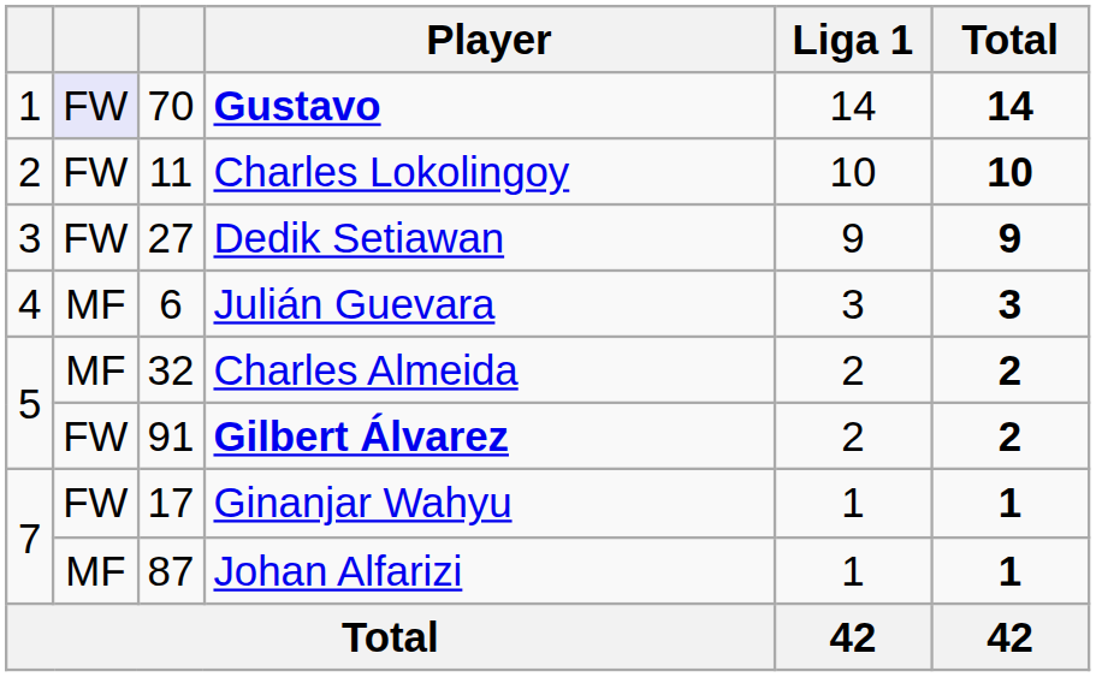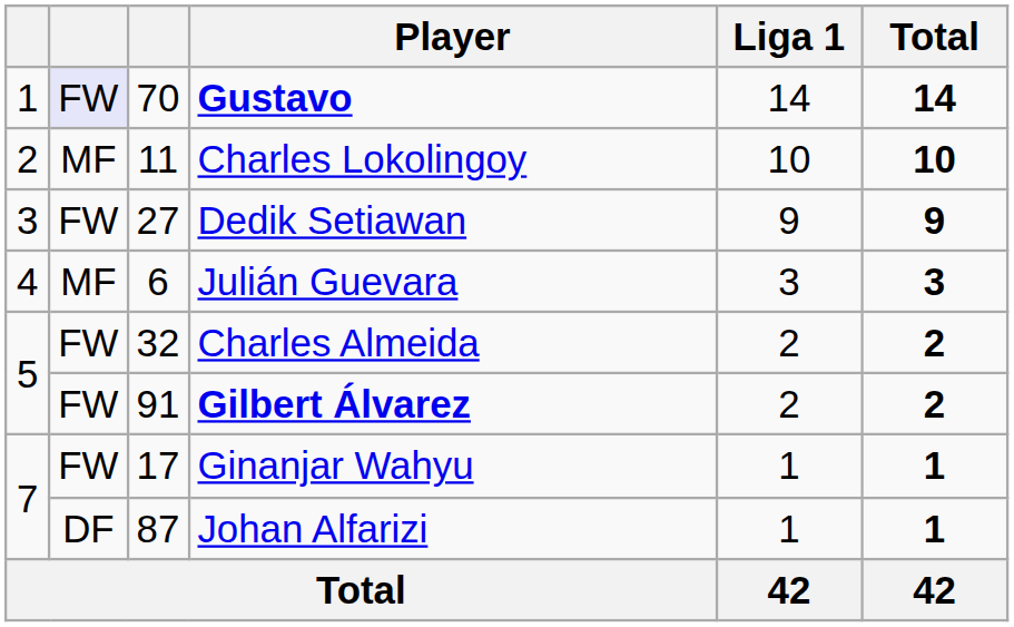 <table class="wikitable sortable" style="font-size: 95%; text-align: center;">
 <tr>
 <th width=10></th>
 <th width=10></th>
 <th width=10></th>
 <th width=200>Player</th>
 <th width=50>Liga 1</th>
 <th width=50>Total</th>
 </tr>
 <tr>
 <td>1</td>
 <td style="background: lavender;">FW</td>
 <td>70</td>
 <td align=left> <strong><a href='#'>Gustavo</a></strong></td>
 <td>14</td>
 <td><strong>14</strong></td>
 </tr>
 <tr>
 <td>2</td>
-<td>FW</td>
+<td>MF</td>
 <td>11</td>
 <td align=left> <a href='#'>Charles Lokolingoy</a></td>
 <td>10</td>
 <td><strong>10</strong></td>
 </tr>
 <tr>
 <td>3</td>
 <td>FW</td>
 <td>27</td>
 <td align=left> <a href='#'>Dedik Setiawan</a></td>
 <td>9</td>
 <td><strong>9</strong></td>
 </tr>
 <tr>
 <td>4</td>
 <td>MF</td>
 <td>6</td>
 <td align=left> <a href='#'>Julián Guevara</a></td>
 <td>3</td>
 <td><strong>3</strong></td>
 </tr>
 <tr>
 <td rowspan="2">5</td>
-<td>MF</td>
+<td>FW</td>
 <td>32</td>
 <td align=left> <a href='#'>Charles Almeida</a></td>
 <td>2</td>
 <td><strong>2</strong></td>
 </tr>
 <tr>
 <td>FW</td>
 <td>91</td>
 <td align=left> <strong><a href='#'>Gilbert Álvarez</a></strong></td>
 <td>2</td>
 <td><strong>2</strong></td>
 </tr>
 <tr>
 <td rowspan="2">7</td>
 <td>FW</td>
 <td>17</td>
 <td align=left> <a href='#'>Ginanjar Wahyu</a></td>
 <td>1</td>
 <td><strong>1</strong></td>
 </tr>
 <tr>
-<td>MF</td>
+<td>DF</td>
 <td>87</td>
 <td align=left> <a href='#'>Johan Alfarizi</a></td>
 <td>1</td>
 <td><strong>1</strong></td>
 </tr>
 <tr>
 <th colspan=4>Total</th>
 <th>42</th>
 <th>42</th>
 </tr>
 </table>
